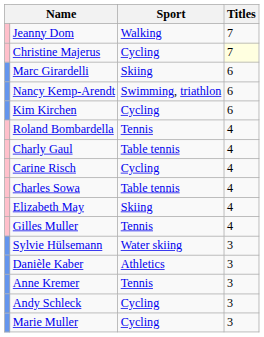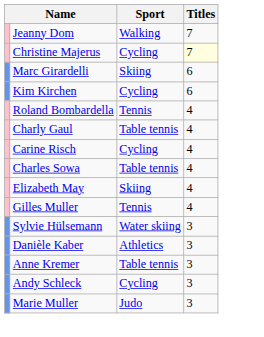 <table class="wikitable">
 <tr>
 <th colspan=2>Name</th>
 <th>Sport</th>
 <th>Titles</th>
 </tr>
 <tr>
 <td style="background-color:#FFC0CB"></td>
 <td><a href='#'>Jeanny Dom</a></td>
 <td><a href='#'>Walking</a></td>
 <td>7</td>
 </tr>
 <tr>
 <td style="background-color:#FFC0CB"></td>
 <td><a href='#'>Christine Majerus</a></td>
 <td><a href='#'>Cycling</a></td>
 <td style="background: lightyellow;">7</td>
 </tr>
 <tr>
 <td style="background-color:#6495ED"></td>
 <td><a href='#'>Marc Girardelli</a></td>
 <td><a href='#'>Skiing</a></td>
-<td>6</td>
-</tr>
-<tr>
-<td style="background-color:#6495ED"></td>
-<td><a href='#'>Nancy Kemp-Arendt</a></td>
-<td><a href='#'>Swimming</a>, <a href='#'>triathlon</a></td>
 <td>6</td>
 </tr>
 <tr>
 <td style="background-color:#6495ED"></td>
 <td><a href='#'>Kim Kirchen</a></td>
 <td><a href='#'>Cycling</a></td>
 <td>6</td>
 </tr>
 <tr>
 <td style="background-color:#FFC0CB"></td>
 <td><a href='#'>Roland Bombardella</a></td>
 <td><a href='#'>Tennis</a></td>
 <td>4</td>
 </tr>
 <tr>
 <td style="background-color:#FFC0CB"></td>
 <td><a href='#'>Charly Gaul</a></td>
 <td><a href='#'>Table tennis</a></td>
 <td>4</td>
 </tr>
 <tr>
 <td style="background-color:#FFC0CB"></td>
 <td><a href='#'>Carine Risch</a></td>
 <td><a href='#'>Cycling</a></td>
 <td>4</td>
 </tr>
 <tr>
 <td style="background-color:#FFC0CB"></td>
 <td><a href='#'>Charles Sowa</a></td>
 <td><a href='#'>Table tennis</a></td>
 <td>4</td>
 </tr>
 <tr>
 <td style="background-color:#FFC0CB"></td>
 <td><a href='#'>Elizabeth May</a></td>
 <td><a href='#'>Skiing</a></td>
 <td>4</td>
 </tr>
 <tr>
 <td style="background-color:#FFC0CB"></td>
 <td><a href='#'>Gilles Muller</a></td>
 <td><a href='#'>Tennis</a></td>
 <td>4</td>
 </tr>
 <tr>
 <td style="background-color:#6495ED"></td>
 <td><a href='#'>Sylvie Hülsemann</a></td>
 <td><a href='#'>Water skiing</a></td>
 <td>3</td>
 </tr>
 <tr>
 <td style="background-color:#6495ED"></td>
 <td><a href='#'>Danièle Kaber</a></td>
 <td><a href='#'>Athletics</a></td>
 <td>3</td>
 </tr>
 <tr>
 <td style="background-color:#6495ED"></td>
 <td><a href='#'>Anne Kremer</a></td>
-<td><a href='#'>Tennis</a></td>
+<td><a href='#'>Table tennis</a></td>
 <td>3</td>
 </tr>
 <tr>
 <td style="background-color:#6495ED"></td>
 <td><a href='#'>Andy Schleck</a></td>
 <td><a href='#'>Cycling</a></td>
 <td>3</td>
 </tr>
 <tr>
 <td style="background-color:#6495ED"></td>
 <td><a href='#'>Marie Muller</a></td>
-<td><a href='#'>Cycling</a></td>
+<td><a href='#'>Judo</a></td>
 <td>3</td>
 </tr>
 </table>
